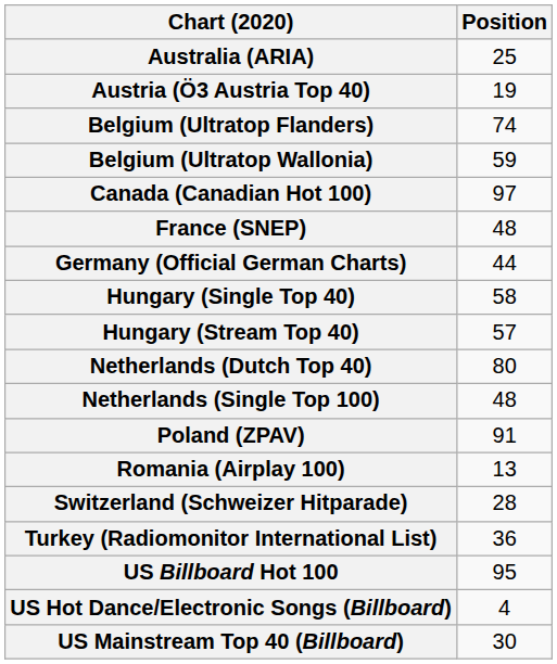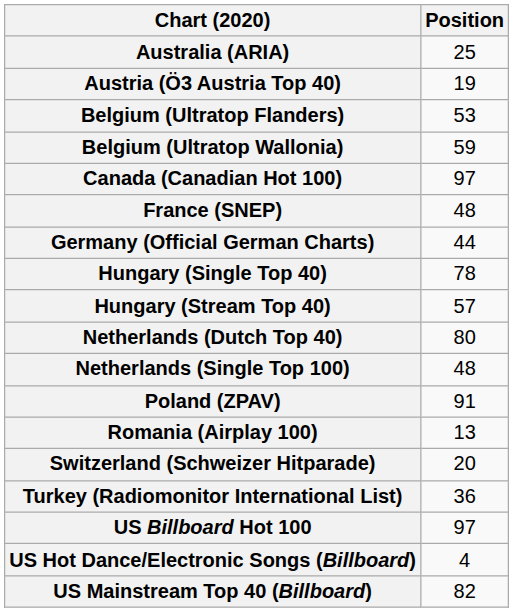 <table class="wikitable sortable plainrowheaders" style="text-align:center">
 <tr>
 <th scope="col">Chart (2020)</th>
 <th scope="col">Position</th>
 </tr>
 <tr>
 <th scope="row">Australia (ARIA)</th>
 <td>25</td>
 </tr>
 <tr>
 <th scope="row">Austria (Ö3 Austria Top 40)</th>
 <td>19</td>
 </tr>
 <tr>
 <th scope="row">Belgium (Ultratop Flanders)</th>
-<td>74</td>
+<td>53</td>
 </tr>
 <tr>
 <th scope="row">Belgium (Ultratop Wallonia)</th>
 <td>59</td>
 </tr>
 <tr>
 <th scope="row">Canada (Canadian Hot 100)</th>
 <td>97</td>
 </tr>
 <tr>
 <th scope="row">France (SNEP)</th>
 <td>48</td>
 </tr>
 <tr>
 <th scope="row">Germany (Official German Charts)</th>
 <td>44</td>
 </tr>
 <tr>
 <th scope="row">Hungary (Single Top 40)</th>
-<td>58</td>
+<td>78</td>
 </tr>
 <tr>
 <th scope="row">Hungary (Stream Top 40)</th>
 <td>57</td>
 </tr>
 <tr>
 <th scope="row">Netherlands (Dutch Top 40)</th>
 <td>80</td>
 </tr>
 <tr>
 <th scope="row">Netherlands (Single Top 100)</th>
 <td>48</td>
 </tr>
 <tr>
 <th scope="row">Poland (ZPAV)</th>
 <td>91</td>
 </tr>
 <tr>
 <th scope="row">Romania (Airplay 100)</th>
 <td>13</td>
 </tr>
 <tr>
 <th scope="row">Switzerland (Schweizer Hitparade)</th>
-<td>28</td>
+<td>20</td>
 </tr>
 <tr>
 <th scope="row">Turkey (Radiomonitor International List)</th>
 <td>36</td>
 </tr>
 <tr>
 <th scope="row">US <em>Billboard</em> Hot 100</th>
-<td>95</td>
+<td>97</td>
 </tr>
 <tr>
 <th scope="row">US Hot Dance/Electronic Songs (<em>Billboard</em>)</th>
 <td>4</td>
 </tr>
 <tr>
 <th scope="row">US Mainstream Top 40 (<em>Billboard</em>)</th>
-<td>30</td>
+<td>82</td>
 </tr>
 </table>
